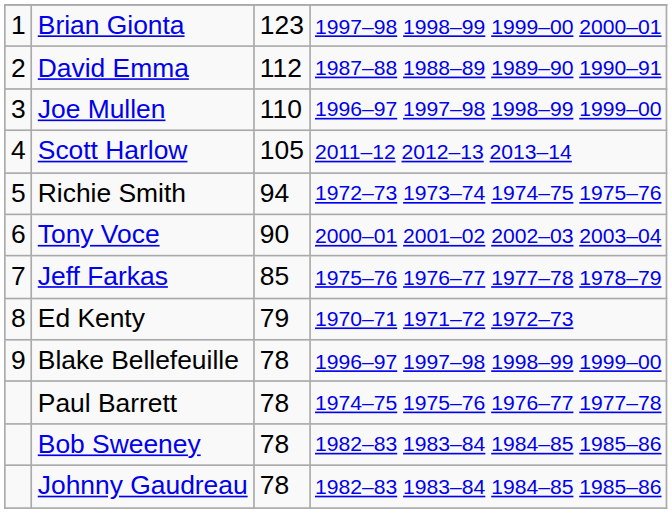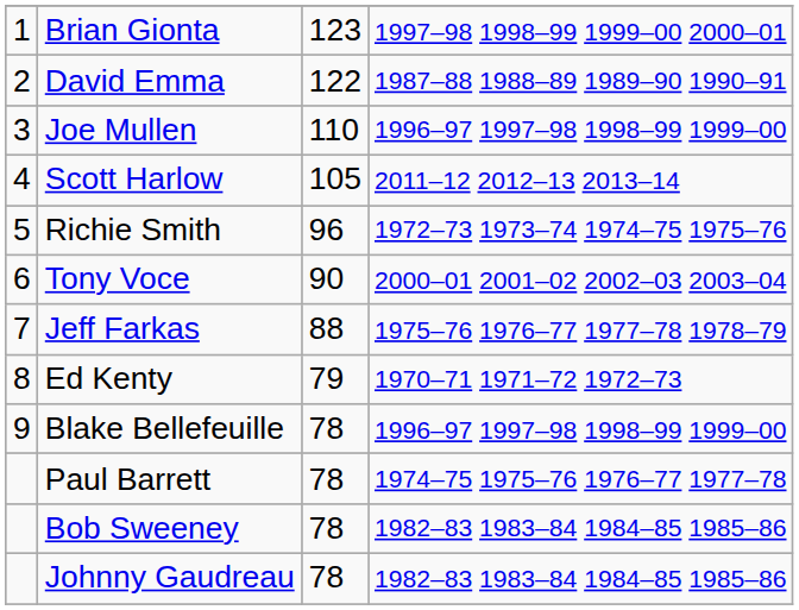 <table class="wikitable">
 <tr>
 </tr>
 <tr>
 <td>1</td>
 <td><a href='#'>Brian Gionta</a></td>
 <td>123</td>
 <td style="font-size:80%;"><a href='#'>1997–98</a> <a href='#'>1998–99</a> <a href='#'>1999–00</a> <a href='#'>2000–01</a></td>
 </tr>
 <tr>
 <td>2</td>
 <td><a href='#'>David Emma</a></td>
-<td>112</td>
+<td>122</td>
 <td style="font-size:80%;"><a href='#'>1987–88</a> <a href='#'>1988–89</a> <a href='#'>1989–90</a> <a href='#'>1990–91</a></td>
 </tr>
 <tr>
 <td>3</td>
 <td><a href='#'>Joe Mullen</a></td>
 <td>110</td>
 <td style="font-size:80%;"><a href='#'>1996–97</a> <a href='#'>1997–98</a> <a href='#'>1998–99</a> <a href='#'>1999–00</a></td>
 </tr>
 <tr>
 <td>4</td>
 <td><a href='#'>Scott Harlow</a></td>
 <td>105</td>
 <td style="font-size:80%;"><a href='#'>2011–12</a> <a href='#'>2012–13</a> <a href='#'>2013–14</a></td>
 </tr>
 <tr>
 <td>5</td>
 <td>Richie Smith</td>
-<td>94</td>
+<td>96</td>
 <td style="font-size:80%;"><a href='#'>1972–73</a> <a href='#'>1973–74</a> <a href='#'>1974–75</a> <a href='#'>1975–76</a></td>
 </tr>
 <tr>
 <td>6</td>
 <td><a href='#'>Tony Voce</a></td>
 <td>90</td>
 <td style="font-size:80%;"><a href='#'>2000–01</a> <a href='#'>2001–02</a> <a href='#'>2002–03</a> <a href='#'>2003–04</a></td>
 </tr>
 <tr>
 <td>7</td>
 <td><a href='#'>Jeff Farkas</a></td>
-<td>85</td>
+<td>88</td>
 <td style="font-size:80%;"><a href='#'>1975–76</a> <a href='#'>1976–77</a> <a href='#'>1977–78</a> <a href='#'>1978–79</a></td>
 </tr>
 <tr>
 <td>8</td>
 <td>Ed Kenty</td>
 <td>79</td>
 <td style="font-size:80%;"><a href='#'>1970–71</a> <a href='#'>1971–72</a> <a href='#'>1972–73</a></td>
 </tr>
 <tr>
 <td>9</td>
 <td>Blake Bellefeuille</td>
 <td>78</td>
 <td style="font-size:80%;"><a href='#'>1996–97</a> <a href='#'>1997–98</a> <a href='#'>1998–99</a> <a href='#'>1999–00</a></td>
 </tr>
 <tr>
 <td></td>
 <td>Paul Barrett</td>
 <td>78</td>
 <td style="font-size:80%;"><a href='#'>1974–75</a> <a href='#'>1975–76</a> <a href='#'>1976–77</a> <a href='#'>1977–78</a></td>
 </tr>
 <tr>
 <td></td>
 <td><a href='#'>Bob Sweeney</a></td>
 <td>78</td>
 <td style="font-size:80%;"><a href='#'>1982–83</a> <a href='#'>1983–84</a> <a href='#'>1984–85</a> <a href='#'>1985–86</a></td>
 </tr>
 <tr>
 <td></td>
 <td><a href='#'>Johnny Gaudreau</a></td>
 <td>78</td>
 <td style="font-size:80%;"><a href='#'>1982–83</a> <a href='#'>1983–84</a> <a href='#'>1984–85</a> <a href='#'>1985–86</a></td>
 </tr>
 </table>
